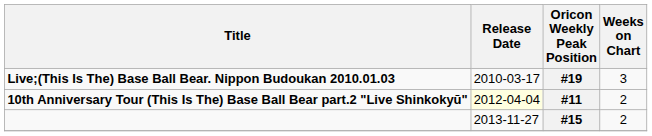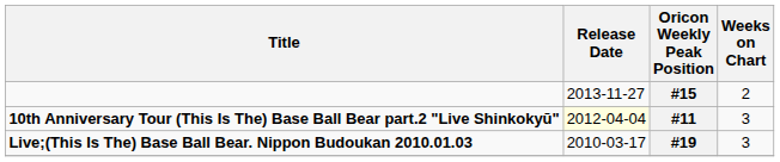 <table class="wikitable">
 <tr>
 <th>Title</th>
 <th>Release<br> Date</th>
 <th>Oricon<br> Weekly<br>Peak<br> Position</th>
 <th>Weeks<br> on<br>Chart</th>
 </tr>
 <tr>
+<td><br></td>
+<td>2013-11-27</td>
+<th>#15</th>
+<td align="center">2</td>
+</tr>
+<tr>
+<td><strong>10th Anniversary Tour (This Is The) Base Ball Bear part.2 "Live Shinkokyū"</strong><br></td>
+<td style="background: lightyellow;">2012-04-04</td>
+<th>#11</th>
+<td align="center">3</td>
+</tr>
+<tr>
 <td><strong>Live;(This Is The) Base Ball Bear. Nippon Budoukan 2010.01.03</strong><br></td>
 <td>2010-03-17</td>
 <th>#19</th>
 <td align="center">3</td>
 </tr>
 <tr>
-<td><strong>10th Anniversary Tour (This Is The) Base Ball Bear part.2 "Live Shinkokyū"</strong><br></td>
-<td style="background: lightyellow;">2012-04-04</td>
-<th>#11</th>
-<td align="center">2</td>
-</tr>
-<tr>
-<td><br></td>
-<td>2013-11-27</td>
-<th>#15</th>
-<td align="center">2</td>
-</tr>
-<tr>
 </tr>
 </table>
